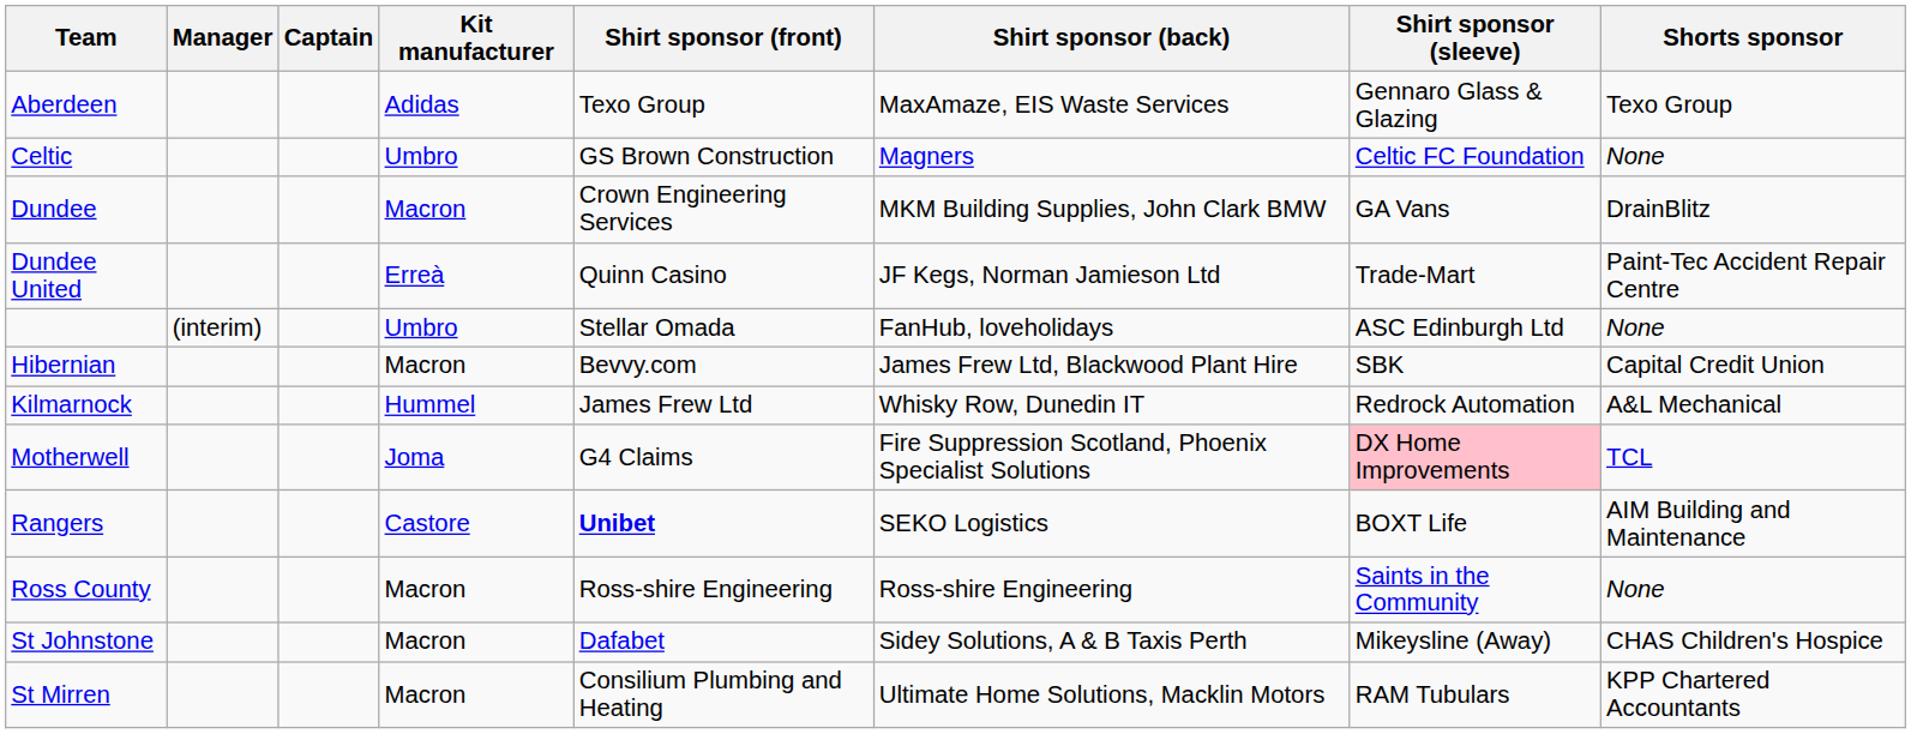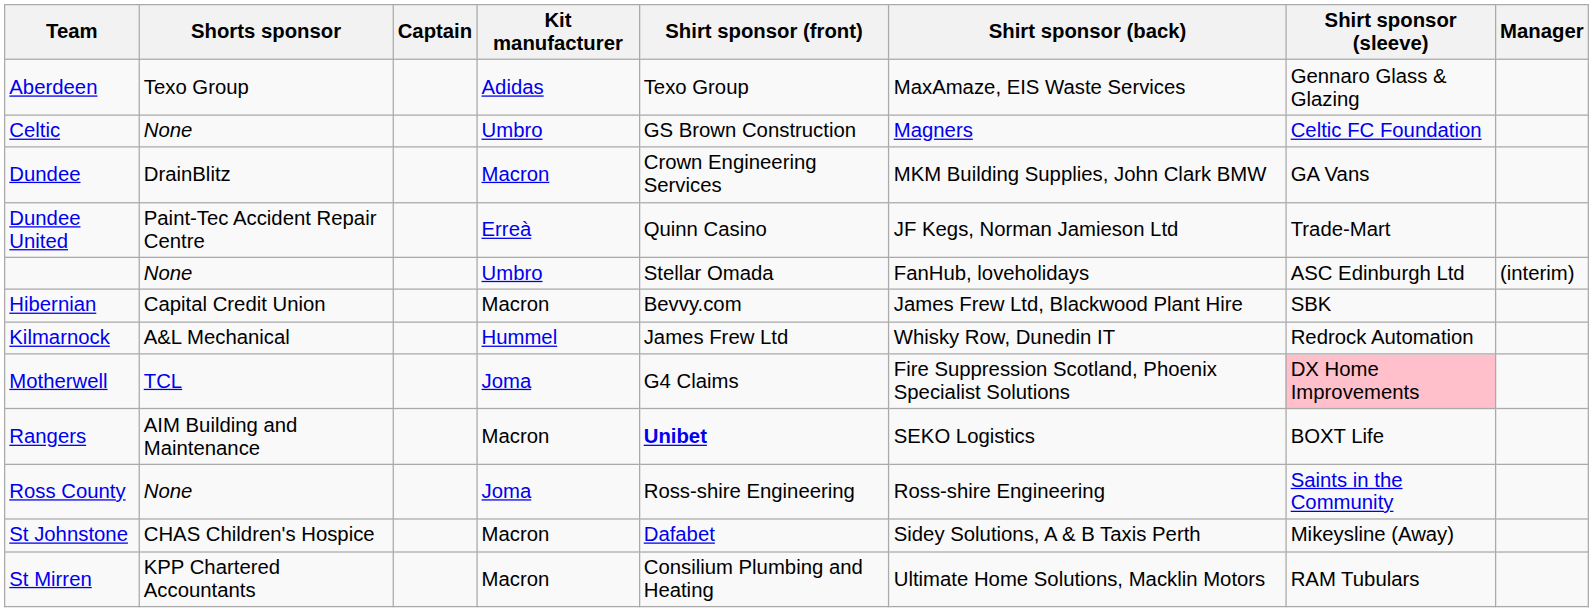 <table class="wikitable sortable">
 <tr>
 <th>Team</th>
-<th>Manager</th>
+<th>Shorts sponsor</th>
 <th>Captain</th>
 <th>Kit manufacturer</th>
 <th>Shirt sponsor (front)</th>
 <th>Shirt sponsor (back)</th>
 <th>Shirt sponsor (sleeve)</th>
-<th>Shorts sponsor</th>
+<th>Manager</th>
 </tr>
 <tr>
 <td><a href='#'>Aberdeen</a></td>
-<td> </td>
+<td>Texo Group</td>
 <td> </td>
 <td><a href='#'>Adidas</a></td>
 <td>Texo Group</td>
 <td>MaxAmaze, EIS Waste Services</td>
 <td>Gennaro Glass & Glazing</td>
-<td>Texo Group</td>
+<td> </td>
 </tr>
 <tr>
 <td><a href='#'>Celtic</a></td>
-<td> </td>
+<td><em>None</em></td>
 <td> </td>
 <td><a href='#'>Umbro</a></td>
 <td>GS Brown Construction</td>
 <td><a href='#'>Magners</a></td>
 <td><a href='#'>Celtic FC Foundation</a></td>
-<td><em>None</em></td>
+<td> </td>
 </tr>
 <tr>
 <td><a href='#'>Dundee</a></td>
-<td> </td>
+<td>DrainBlitz</td>
 <td> </td>
 <td><a href='#'>Macron</a></td>
 <td>Crown Engineering Services</td>
 <td>MKM Building Supplies, John Clark BMW</td>
 <td>GA Vans</td>
-<td>DrainBlitz</td>
+<td> </td>
 </tr>
 <tr>
 <td><a href='#'>Dundee United</a></td>
-<td> </td>
+<td>Paint-Tec Accident Repair Centre</td>
 <td> </td>
 <td><a href='#'>Erreà</a></td>
 <td>Quinn Casino</td>
 <td>JF Kegs, Norman Jamieson Ltd</td>
 <td>Trade-Mart</td>
-<td>Paint-Tec Accident Repair Centre</td>
+<td> </td>
 </tr>
 <tr>
 <td></td>
-<td>  (interim)</td>
+<td><em>None</em></td>
 <td></td>
 <td><a href='#'>Umbro</a></td>
 <td>Stellar Omada</td>
 <td>FanHub, loveholidays</td>
 <td>ASC Edinburgh Ltd</td>
-<td><em>None</em></td>
+<td>  (interim)</td>
 </tr>
 <tr>
 <td><a href='#'>Hibernian</a></td>
-<td> </td>
+<td>Capital Credit Union</td>
 <td> </td>
 <td>Macron</td>
 <td>Bevvy.com</td>
 <td>James Frew Ltd, Blackwood Plant Hire</td>
 <td>SBK</td>
-<td>Capital Credit Union</td>
+<td> </td>
 </tr>
 <tr>
 <td><a href='#'>Kilmarnock</a></td>
-<td> </td>
+<td>A&L Mechanical</td>
 <td> </td>
 <td><a href='#'>Hummel</a></td>
 <td>James Frew Ltd</td>
 <td>Whisky Row, Dunedin IT</td>
 <td>Redrock Automation</td>
-<td>A&L Mechanical</td>
+<td> </td>
 </tr>
 <tr>
 <td><a href='#'>Motherwell</a></td>
-<td> </td>
+<td><a href='#'>TCL</a></td>
 <td> </td>
 <td><a href='#'>Joma</a></td>
 <td>G4 Claims</td>
 <td>Fire Suppression Scotland, Phoenix Specialist Solutions</td>
 <td style="background: pink;">DX Home Improvements</td>
-<td><a href='#'>TCL</a></td>
+<td> </td>
 </tr>
 <tr>
 <td><a href='#'>Rangers</a></td>
-<td></td>
+<td>AIM Building and Maintenance</td>
 <td> </td>
-<td><a href='#'>Castore</a></td>
+<td>Macron</td>
 <td><strong><a href='#'>Unibet</a></strong></td>
 <td>SEKO Logistics</td>
 <td>BOXT Life</td>
-<td>AIM Building and Maintenance</td>
+<td></td>
 </tr>
 <tr>
 <td><a href='#'>Ross County</a></td>
+<td><em>None</em></td>
 <td> </td>
-<td> </td>
-<td>Macron</td>
+<td><a href='#'>Joma</a></td>
 <td>Ross-shire Engineering</td>
 <td>Ross-shire Engineering</td>
 <td><a href='#'>Saints in the Community</a></td>
-<td><em>None</em></td>
+<td> </td>
 </tr>
 <tr>
 <td><a href='#'>St Johnstone</a></td>
-<td> </td>
+<td>CHAS Children's Hospice</td>
 <td> </td>
 <td>Macron</td>
 <td><a href='#'>Dafabet</a></td>
 <td>Sidey Solutions, A & B Taxis Perth</td>
 <td>Mikeysline (Away)</td>
-<td>CHAS Children's Hospice</td>
+<td> </td>
 </tr>
 <tr>
 <td><a href='#'>St Mirren</a></td>
-<td> </td>
+<td>KPP Chartered Accountants</td>
 <td> </td>
 <td>Macron</td>
 <td>Consilium Plumbing and Heating</td>
 <td>Ultimate Home Solutions, Macklin Motors</td>
 <td>RAM Tubulars</td>
-<td>KPP Chartered Accountants</td>
+<td> </td>
 </tr>
 </table>
